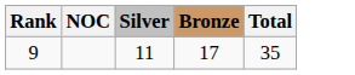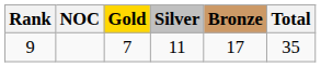 <table class=wikitable>
 <tr style="background:#efefef;">
 <th><strong>Rank</strong></th>
 <th><strong>NOC</strong></th>
+<th style="background:gold;"><strong> Gold  </strong></th>
 <th style="background:silver;"><strong>Silver</strong></th>
 <th style="background:#c96;"><strong>Bronze</strong></th>
 <th><strong>Total </strong></th>
 </tr>
 <tr style="text-align:center;">
 <td>9</td>
 <td></td>
+<td>7</td>
 <td>11</td>
 <td>17</td>
 <td>35</td>
 </tr>
 </table>
